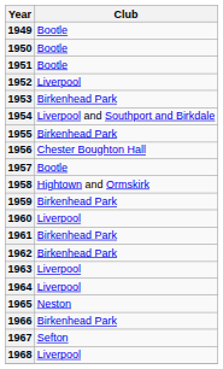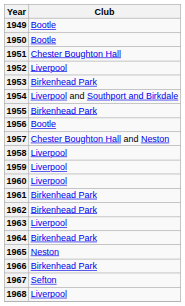 <table class="wikitable" style="font-size:85%">
 <tr>
 <th>Year</th>
 <th>Club</th>
 </tr>
 <tr>
 <th scope="row">1949</th>
 <td><a href='#'>Bootle</a></td>
 </tr>
 <tr>
 <th scope="row">1950</th>
 <td><a href='#'>Bootle</a></td>
 </tr>
 <tr>
 <th scope="row">1951</th>
-<td><a href='#'>Bootle</a></td>
+<td><a href='#'>Chester Boughton Hall</a></td>
 </tr>
 <tr>
 <th scope="row">1952</th>
 <td><a href='#'>Liverpool</a></td>
 </tr>
 <tr>
 <th scope="row">1953</th>
 <td><a href='#'>Birkenhead Park</a></td>
 </tr>
 <tr>
 <th scope="row">1954</th>
 <td><a href='#'>Liverpool</a> and <a href='#'>Southport and Birkdale</a></td>
 </tr>
 <tr>
 <th scope="row">1955</th>
 <td><a href='#'>Birkenhead Park</a></td>
 </tr>
 <tr>
 <th scope="row">1956</th>
-<td><a href='#'>Chester Boughton Hall</a></td>
+<td><a href='#'>Bootle</a></td>
 </tr>
 <tr>
 <th scope="row">1957</th>
-<td><a href='#'>Bootle</a></td>
+<td><a href='#'>Chester Boughton Hall</a> and <a href='#'>Neston</a></td>
 </tr>
 <tr>
 <th scope="row">1958</th>
-<td><a href='#'>Hightown</a> and <a href='#'>Ormskirk</a></td>
+<td><a href='#'>Liverpool</a></td>
 </tr>
 <tr>
 <th scope="row">1959</th>
-<td><a href='#'>Birkenhead Park</a></td>
+<td><a href='#'>Liverpool</a></td>
 </tr>
 <tr>
 <th scope="row">1960</th>
 <td><a href='#'>Liverpool</a></td>
 </tr>
 <tr>
 <th scope="row">1961</th>
 <td><a href='#'>Birkenhead Park</a></td>
 </tr>
 <tr>
 <th scope="row">1962</th>
 <td><a href='#'>Birkenhead Park</a></td>
 </tr>
 <tr>
 <th scope="row">1963</th>
 <td><a href='#'>Liverpool</a></td>
 </tr>
 <tr>
 <th scope="row">1964</th>
-<td><a href='#'>Liverpool</a></td>
+<td><a href='#'>Birkenhead Park</a></td>
 </tr>
 <tr>
 <th scope="row">1965</th>
 <td><a href='#'>Neston</a></td>
 </tr>
 <tr>
 <th scope="row">1966</th>
 <td><a href='#'>Birkenhead Park</a></td>
 </tr>
 <tr>
 <th scope="row">1967</th>
 <td><a href='#'>Sefton</a></td>
 </tr>
 <tr>
 <th scope="row">1968</th>
 <td><a href='#'>Liverpool</a></td>
 </tr>
 <tr>
 </tr>
 </table>
